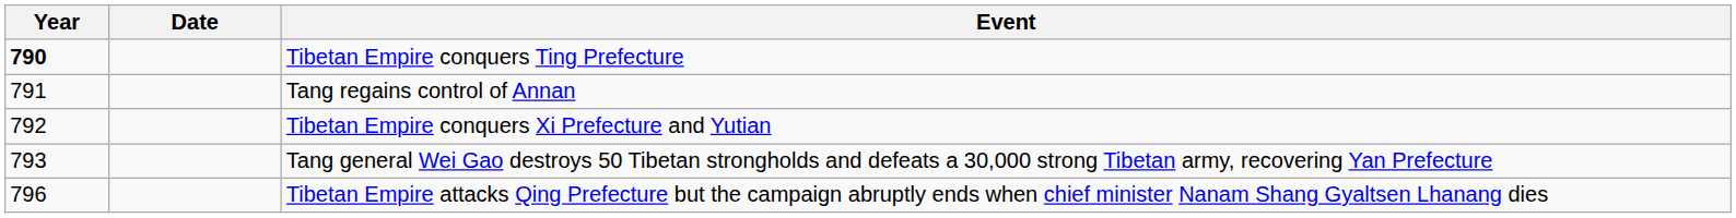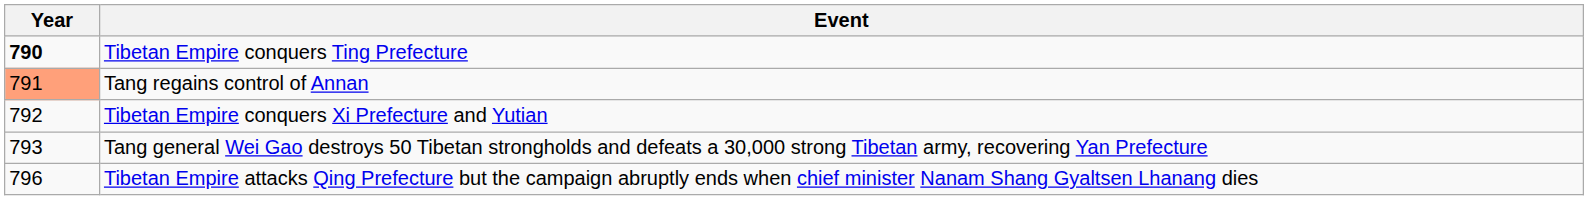 <table class="wikitable" width="100%">
 <tr>
 <th style="width:6%">Year</th>
-<th style="width:10%">Date</th>
 <th>Event</th>
 </tr>
 <tr>
 <td><strong>790</strong></td>
-<td></td>
 <td><a href='#'>Tibetan Empire</a> conquers <a href='#'>Ting Prefecture</a></td>
 </tr>
 <tr>
-<td>791</td>
-<td></td>
+<td style="background: lightsalmon;">791</td>
 <td>Tang regains control of <a href='#'>Annan</a></td>
 </tr>
 <tr>
 <td>792</td>
-<td></td>
 <td><a href='#'>Tibetan Empire</a> conquers <a href='#'>Xi Prefecture</a> and <a href='#'>Yutian</a></td>
 </tr>
 <tr>
 <td>793</td>
-<td></td>
 <td>Tang general <a href='#'>Wei Gao</a> destroys 50 Tibetan strongholds and defeats a 30,000 strong <a href='#'>Tibetan</a> army, recovering <a href='#'>Yan Prefecture</a></td>
 </tr>
 <tr>
 <td>796</td>
-<td></td>
 <td><a href='#'>Tibetan Empire</a> attacks <a href='#'>Qing Prefecture</a> but the campaign abruptly ends when <a href='#'>chief minister</a> <a href='#'>Nanam Shang Gyaltsen Lhanang</a> dies</td>
 </tr>
 </table>
